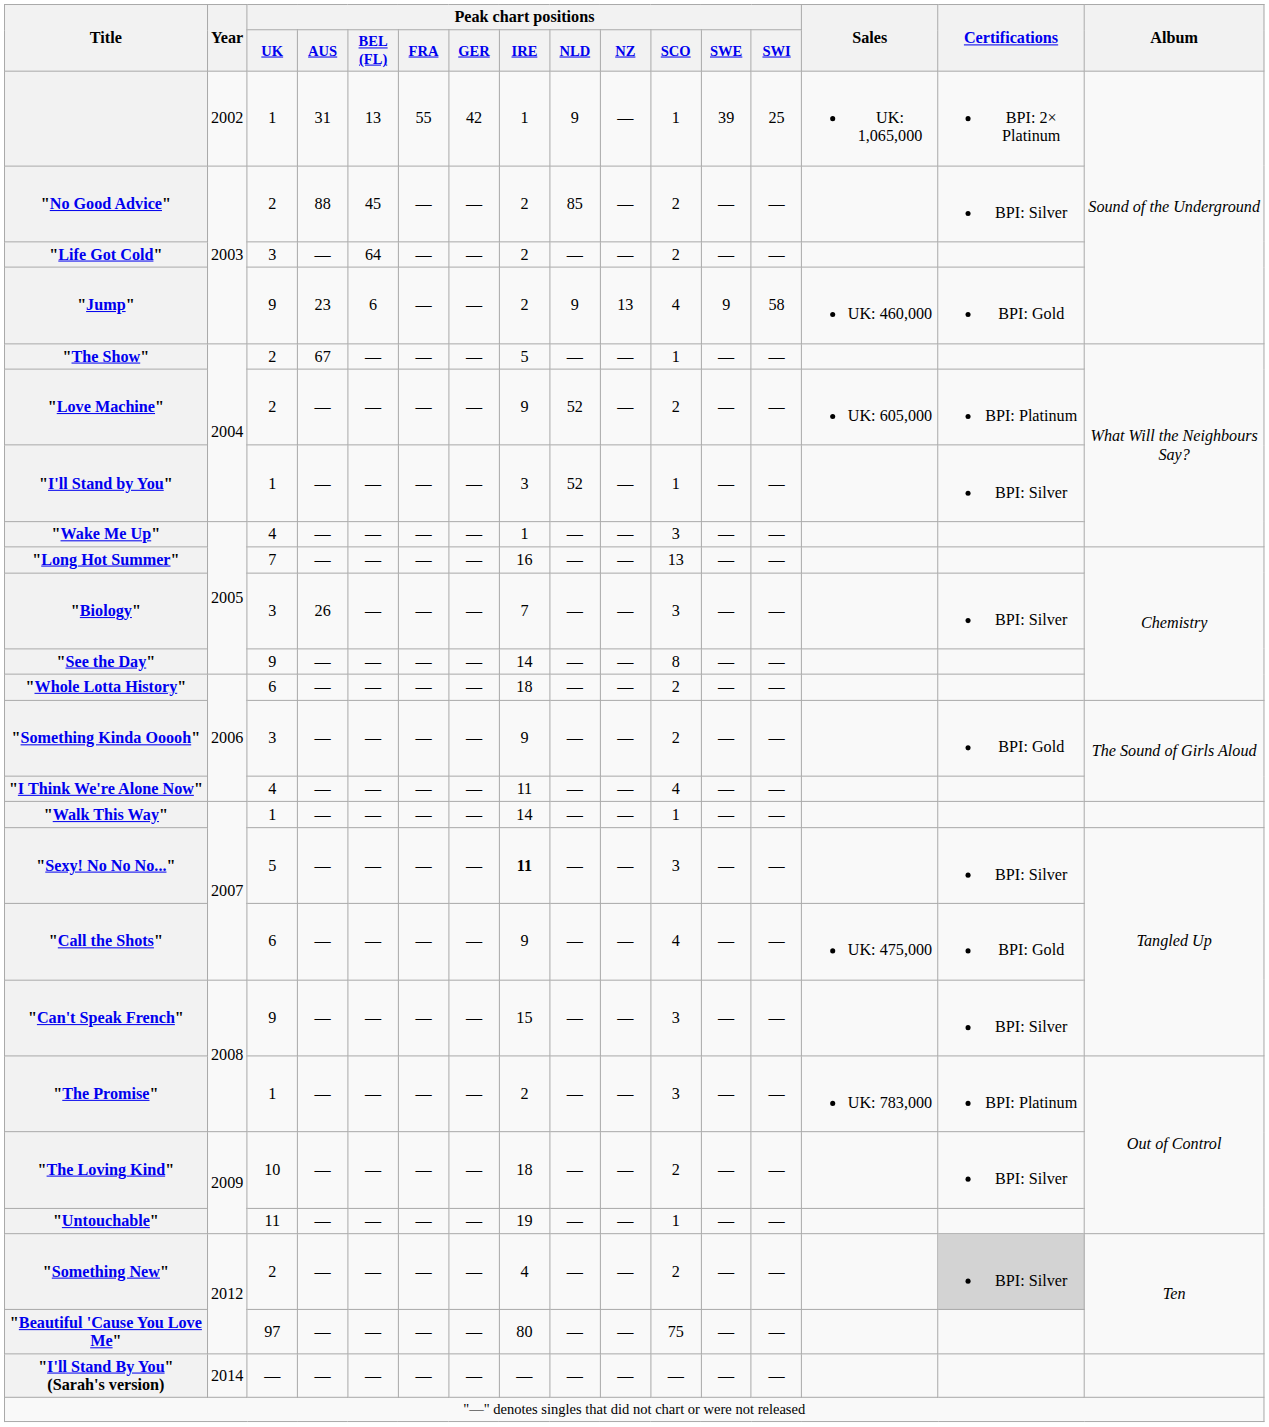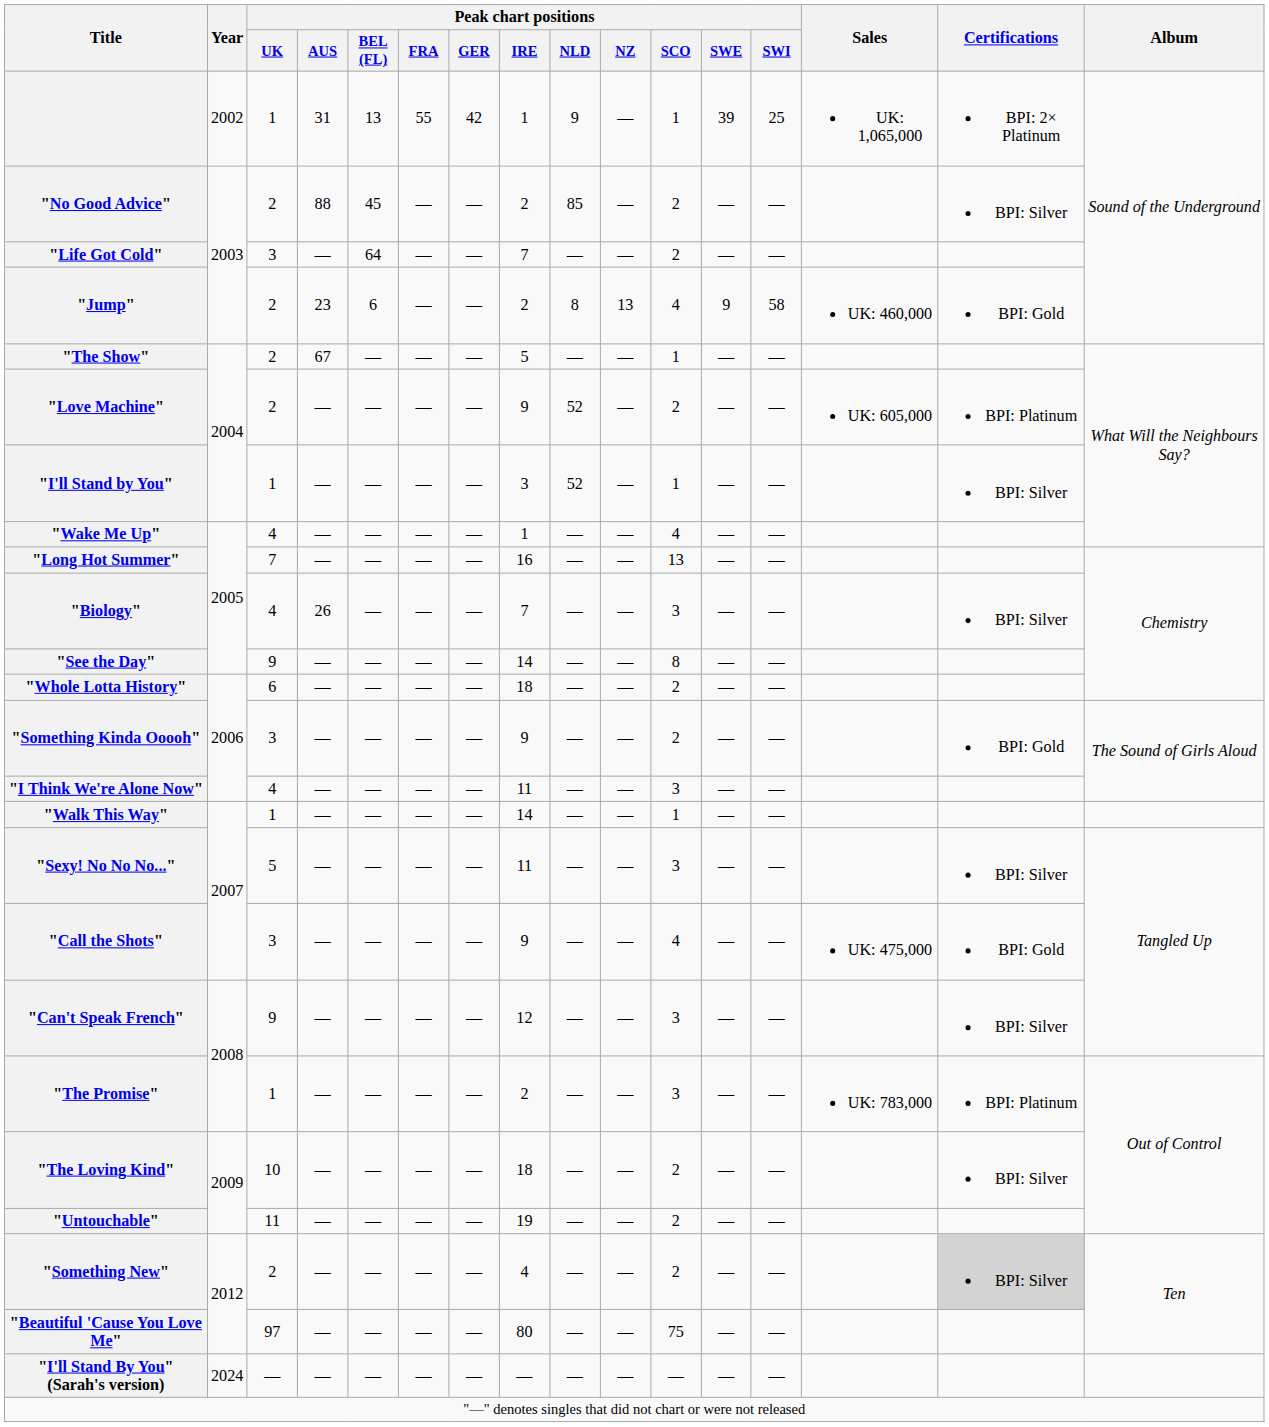 <table class="wikitable plainrowheaders" style="text-align:center;" border="1">
 <tr>
 <th scope=col rowspan=2>Title</th>
 <th scope=col rowspan=2>Year</th>
 <th scope=col colspan=11>Peak chart positions</th>
 <th scope=col rowspan=2>Sales</th>
 <th scope=col rowspan=2><a href='#'>Certifications</a></th>
 <th scope=col rowspan=2>Album</th>
 </tr>
 <tr>
 <th scope=col style="width:3em;font-size:90%;"><a href='#'>UK</a><br></th>
 <th scope=col style="width:3em;font-size:90%;"><a href='#'>AUS</a><br></th>
 <th scope=col style="width:3em;font-size:90%;"><a href='#'>BEL<br>(FL)</a><br></th>
 <th scope=col style="width:3em;font-size:90%;"><a href='#'>FRA</a><br></th>
 <th scope=col style="width:3em;font-size:90%;"><a href='#'>GER</a><br></th>
 <th scope=col style="width:3em;font-size:90%;"><a href='#'>IRE</a><br></th>
 <th scope=col style="width:3em;font-size:90%;"><a href='#'>NLD</a><br></th>
 <th scope=col style="width:3em;font-size:90%;"><a href='#'>NZ</a><br></th>
 <th scope=col style="width:3em;font-size:90%;"><a href='#'>SCO</a><br></th>
 <th scope=col style="width:3em;font-size:90%;"><a href='#'>SWE</a><br></th>
 <th scope=col style="width:3em;font-size:90%;"><a href='#'>SWI</a><br></th>
 </tr>
 <tr>
 <th scope=row></th>
 <td>2002</td>
 <td>1</td>
 <td>31</td>
 <td>13</td>
 <td>55</td>
 <td>42</td>
 <td>1</td>
 <td>9</td>
 <td>—</td>
 <td>1</td>
 <td>39</td>
 <td>25</td>
 <td><br><ul><li>UK: 1,065,000</li></ul></td>
 <td><br><ul><li>BPI: 2× Platinum</li></ul></td>
 <td rowspan=4><em>Sound of the Underground</em></td>
 </tr>
 <tr>
 <th scope=row>"<a href='#'>No Good Advice</a>"</th>
 <td rowspan=3>2003</td>
 <td>2</td>
 <td>88</td>
 <td>45</td>
 <td>—</td>
 <td>—</td>
 <td>2</td>
 <td>85</td>
 <td>—</td>
 <td>2</td>
 <td>—</td>
 <td>—</td>
 <td></td>
 <td><br><ul><li>BPI: Silver</li></ul></td>
 </tr>
 <tr>
 <th scope=row>"<a href='#'>Life Got Cold</a>"</th>
 <td>3</td>
 <td>—</td>
 <td>64</td>
 <td>—</td>
 <td>—</td>
-<td>2</td>
+<td>7</td>
 <td>—</td>
 <td>—</td>
 <td>2</td>
 <td>—</td>
 <td>—</td>
 <td></td>
 <td></td>
 </tr>
 <tr>
 <th scope=row>"<a href='#'>Jump</a>"</th>
-<td>9</td>
+<td>2</td>
 <td>23</td>
 <td>6</td>
 <td>—</td>
 <td>—</td>
 <td>2</td>
-<td>9</td>
+<td>8</td>
 <td>13</td>
 <td>4</td>
 <td>9</td>
 <td>58</td>
 <td><br><ul><li>UK: 460,000</li></ul></td>
 <td><br><ul><li>BPI: Gold</li></ul></td>
 </tr>
 <tr>
 <th scope=row>"<a href='#'>The Show</a>"</th>
 <td rowspan=3>2004</td>
 <td>2</td>
 <td>67</td>
 <td>—</td>
 <td>—</td>
 <td>—</td>
 <td>5</td>
 <td>—</td>
 <td>—</td>
 <td>1</td>
 <td>—</td>
 <td>—</td>
 <td></td>
 <td></td>
 <td rowspan=4><em>What Will the Neighbours Say?</em></td>
 </tr>
 <tr>
 <th scope=row>"<a href='#'>Love Machine</a>"</th>
 <td>2</td>
 <td>—</td>
 <td>—</td>
 <td>—</td>
 <td>—</td>
 <td>9</td>
 <td>52</td>
 <td>—</td>
 <td>2</td>
 <td>—</td>
 <td>—</td>
 <td><br><ul><li>UK: 605,000</li></ul></td>
 <td><br><ul><li>BPI: Platinum</li></ul></td>
 </tr>
 <tr>
 <th scope=row>"<a href='#'>I'll Stand by You</a>"</th>
 <td>1</td>
 <td>—</td>
 <td>—</td>
 <td>—</td>
 <td>—</td>
 <td>3</td>
 <td>52</td>
 <td>—</td>
 <td>1</td>
 <td>—</td>
 <td>—</td>
 <td></td>
 <td><br><ul><li>BPI: Silver</li></ul></td>
 </tr>
 <tr>
 <th scope=row>"<a href='#'>Wake Me Up</a>"</th>
 <td rowspan=4>2005</td>
 <td>4</td>
 <td>—</td>
 <td>—</td>
 <td>—</td>
 <td>—</td>
 <td>1</td>
 <td>—</td>
 <td>—</td>
-<td>3</td>
+<td>4</td>
 <td>—</td>
 <td>—</td>
 <td></td>
 <td></td>
 </tr>
 <tr>
 <th scope=row>"<a href='#'>Long Hot Summer</a>"</th>
 <td>7</td>
 <td>—</td>
 <td>—</td>
 <td>—</td>
 <td>—</td>
 <td>16</td>
 <td>—</td>
 <td>—</td>
 <td>13</td>
 <td>—</td>
 <td>—</td>
 <td></td>
 <td></td>
 <td rowspan=4><em>Chemistry</em></td>
 </tr>
 <tr>
 <th scope=row>"<a href='#'>Biology</a>"</th>
-<td>3</td>
+<td>4</td>
 <td>26</td>
 <td>—</td>
 <td>—</td>
 <td>—</td>
 <td>7</td>
 <td>—</td>
 <td>—</td>
 <td>3</td>
 <td>—</td>
 <td>—</td>
 <td></td>
 <td><br><ul><li>BPI: Silver</li></ul></td>
 </tr>
 <tr>
 <th scope=row>"<a href='#'>See the Day</a>"</th>
 <td>9</td>
 <td>—</td>
 <td>—</td>
 <td>—</td>
 <td>—</td>
 <td>14</td>
 <td>—</td>
 <td>—</td>
 <td>8</td>
 <td>—</td>
 <td>—</td>
 <td></td>
 <td></td>
 </tr>
 <tr>
 <th scope=row>"<a href='#'>Whole Lotta History</a>"</th>
 <td rowspan=3>2006</td>
 <td>6</td>
 <td>—</td>
 <td>—</td>
 <td>—</td>
 <td>—</td>
 <td>18</td>
 <td>—</td>
 <td>—</td>
 <td>2</td>
 <td>—</td>
 <td>—</td>
 <td></td>
 <td></td>
 </tr>
 <tr>
 <th scope=row>"<a href='#'>Something Kinda Ooooh</a>"</th>
 <td>3</td>
 <td>—</td>
 <td>—</td>
 <td>—</td>
 <td>—</td>
 <td>9</td>
 <td>—</td>
 <td>—</td>
 <td>2</td>
 <td>—</td>
 <td>—</td>
 <td></td>
 <td><br><ul><li>BPI: Gold</li></ul></td>
 <td rowspan=2><em>The Sound of Girls Aloud</em></td>
 </tr>
 <tr>
 <th scope=row>"<a href='#'>I Think We're Alone Now</a>"</th>
 <td>4</td>
 <td>—</td>
 <td>—</td>
 <td>—</td>
 <td>—</td>
 <td>11</td>
 <td>—</td>
 <td>—</td>
-<td>4</td>
+<td>3</td>
 <td>—</td>
 <td>—</td>
 <td></td>
 <td></td>
 </tr>
 <tr>
 <th scope=row>"<a href='#'>Walk This Way</a>"<br></th>
 <td rowspan=3>2007</td>
 <td>1</td>
 <td>—</td>
 <td>—</td>
 <td>—</td>
 <td>—</td>
 <td>14</td>
 <td>—</td>
 <td>—</td>
 <td>1</td>
 <td>—</td>
 <td>—</td>
 <td></td>
 <td></td>
 <td></td>
 </tr>
 <tr>
 <th scope=row>"<a href='#'>Sexy! No No No...</a>"</th>
 <td>5</td>
 <td>—</td>
 <td>—</td>
 <td>—</td>
 <td>—</td>
-<td><strong>11</strong></td>
+<td>11</td>
 <td>—</td>
 <td>—</td>
 <td>3</td>
 <td>—</td>
 <td>—</td>
 <td></td>
 <td><br><ul><li>BPI: Silver</li></ul></td>
 <td rowspan=3><em>Tangled Up</em></td>
 </tr>
 <tr>
 <th scope=row>"<a href='#'>Call the Shots</a>"</th>
-<td>6</td>
+<td>3</td>
 <td>—</td>
 <td>—</td>
 <td>—</td>
 <td>—</td>
 <td>9</td>
 <td>—</td>
 <td>—</td>
 <td>4</td>
 <td>—</td>
 <td>—</td>
 <td><br><ul><li>UK: 475,000</li></ul></td>
 <td><br><ul><li>BPI: Gold</li></ul></td>
 </tr>
 <tr>
 <th scope=row>"<a href='#'>Can't Speak French</a>"</th>
 <td rowspan=2>2008</td>
 <td>9</td>
 <td>—</td>
 <td>—</td>
 <td>—</td>
 <td>—</td>
-<td>15</td>
+<td>12</td>
 <td>—</td>
 <td>—</td>
 <td>3</td>
 <td>—</td>
 <td>—</td>
 <td></td>
 <td><br><ul><li>BPI: Silver</li></ul></td>
 </tr>
 <tr>
 <th scope=row>"<a href='#'>The Promise</a>"</th>
 <td>1</td>
 <td>—</td>
 <td>—</td>
 <td>—</td>
 <td>—</td>
 <td>2</td>
 <td>—</td>
 <td>—</td>
 <td>3</td>
 <td>—</td>
 <td>—</td>
 <td><br><ul><li>UK: 783,000</li></ul></td>
 <td><br><ul><li>BPI: Platinum</li></ul></td>
 <td rowspan=3><em>Out of Control</em></td>
 </tr>
 <tr>
 <th scope=row>"<a href='#'>The Loving Kind</a>"</th>
 <td rowspan=2>2009</td>
 <td>10</td>
 <td>—</td>
 <td>—</td>
 <td>—</td>
 <td>—</td>
 <td>18</td>
 <td>—</td>
 <td>—</td>
 <td>2</td>
 <td>—</td>
 <td>—</td>
 <td></td>
 <td><br><ul><li>BPI: Silver</li></ul></td>
 </tr>
 <tr>
 <th scope=row>"<a href='#'>Untouchable</a>"</th>
 <td>11</td>
 <td>—</td>
 <td>—</td>
 <td>—</td>
 <td>—</td>
 <td>19</td>
 <td>—</td>
 <td>—</td>
-<td>1</td>
+<td>2</td>
 <td>—</td>
 <td>—</td>
 <td></td>
 <td></td>
 </tr>
 <tr>
 <th scope=row>"<a href='#'>Something New</a>"</th>
 <td rowspan=2>2012</td>
 <td>2</td>
 <td>—</td>
 <td>—</td>
 <td>—</td>
 <td>—</td>
 <td>4</td>
 <td>—</td>
 <td>—</td>
 <td>2</td>
 <td>—</td>
 <td>—</td>
 <td></td>
 <td style="background: lightgrey;"><br><ul><li>BPI: Silver</li></ul></td>
 <td rowspan=2><em>Ten</em></td>
 </tr>
 <tr>
 <th scope=row>"<a href='#'>Beautiful 'Cause You Love Me</a>"</th>
 <td>97</td>
 <td>—</td>
 <td>—</td>
 <td>—</td>
 <td>—</td>
 <td>80</td>
 <td>—</td>
 <td>—</td>
 <td>75</td>
 <td>—</td>
 <td>—</td>
 <td></td>
 <td></td>
 </tr>
 <tr>
 <th scope=row>"<a href='#'>I'll Stand By You</a>"<br>(Sarah's version)</th>
-<td>2014</td>
+<td>2024</td>
 <td>—</td>
 <td>—</td>
 <td>—</td>
 <td>—</td>
 <td>—</td>
 <td>—</td>
 <td>—</td>
 <td>—</td>
 <td>—</td>
 <td>—</td>
 <td>—</td>
 <td></td>
 <td></td>
 <td></td>
 </tr>
 <tr>
 <td colspan=17 style="font-size:90%">"—" denotes singles that did not chart or were not released</td>
 </tr>
 </table>
